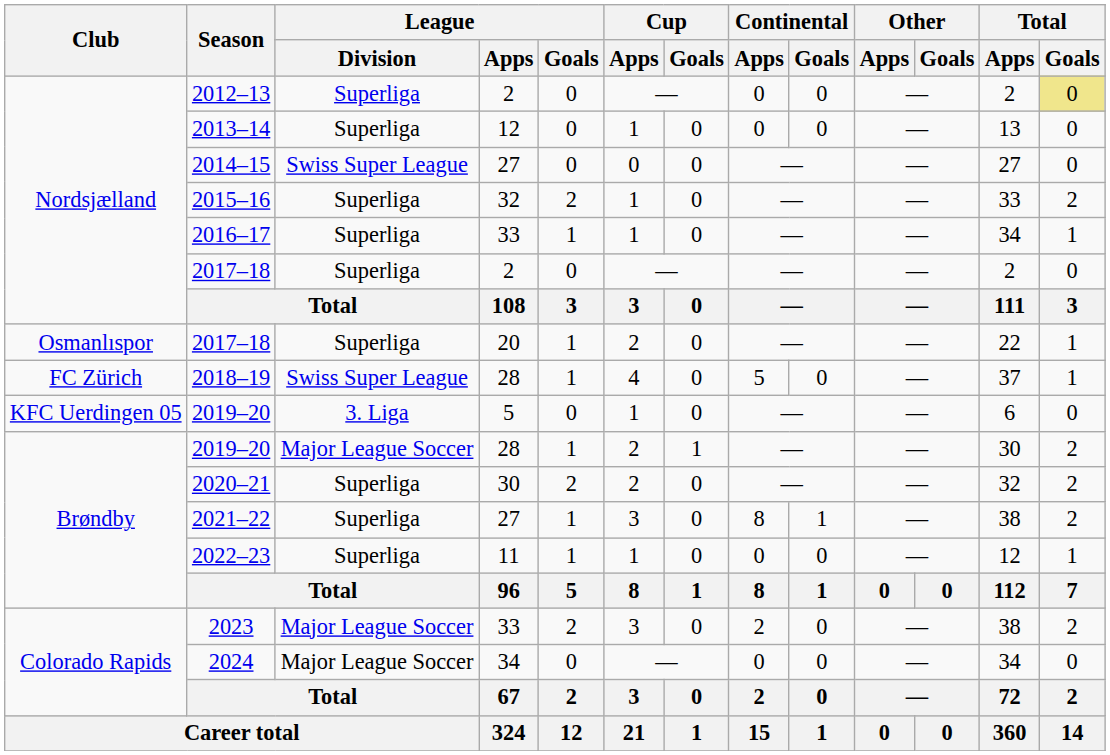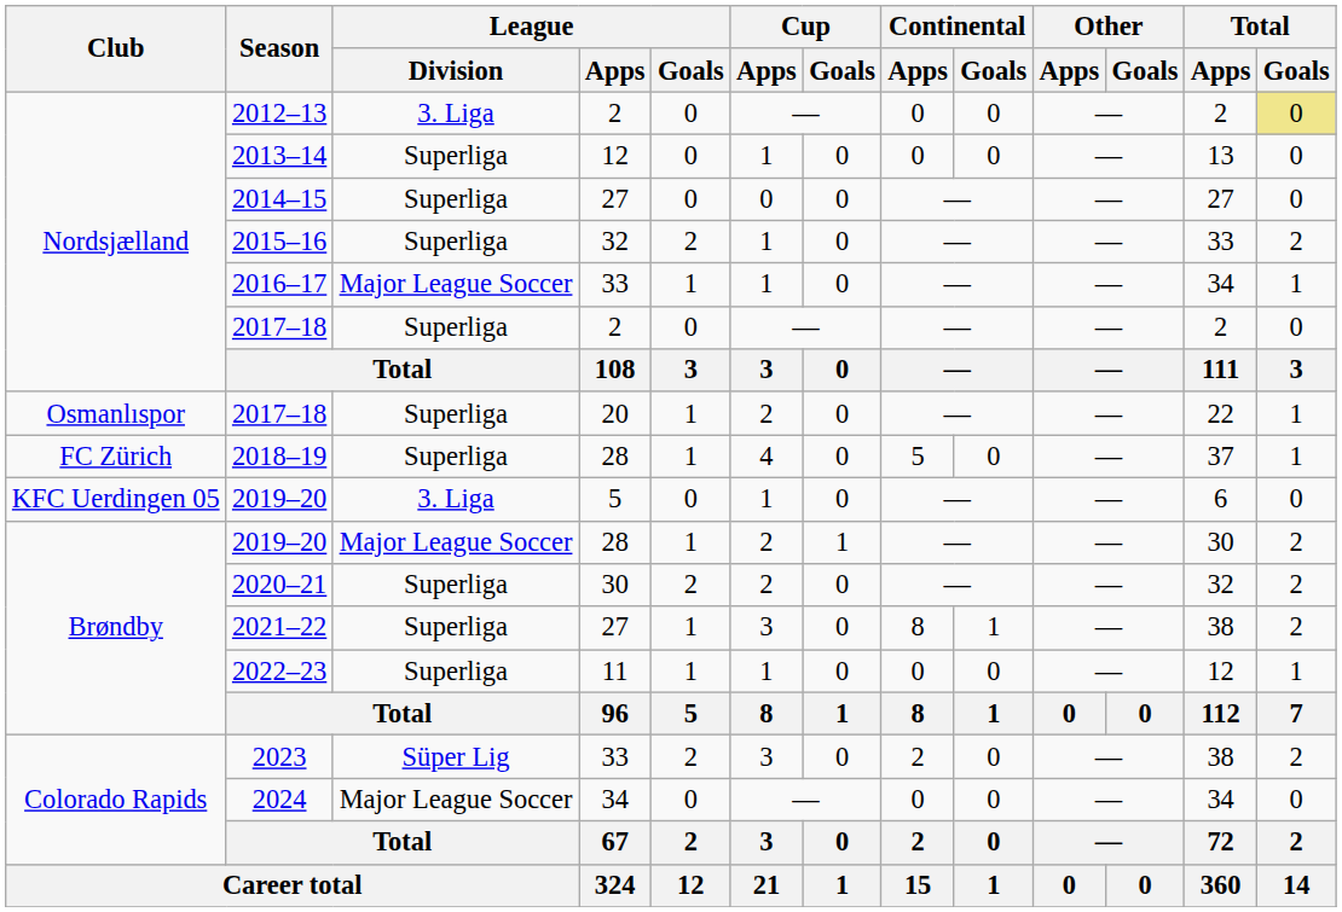 <table class="wikitable" style="text-align:center">
 <tr>
 <th rowspan="2">Club</th>
 <th rowspan="2">Season</th>
 <th colspan="3">League</th>
 <th colspan="2">Cup</th>
 <th colspan="2">Continental</th>
 <th colspan="2">Other</th>
 <th colspan="2">Total</th>
 </tr>
 <tr>
 <th>Division</th>
 <th>Apps</th>
 <th>Goals</th>
 <th>Apps</th>
 <th>Goals</th>
 <th>Apps</th>
 <th>Goals</th>
 <th>Apps</th>
 <th>Goals</th>
 <th>Apps</th>
 <th>Goals</th>
 </tr>
 <tr>
 <td rowspan="7"><a href='#'>Nordsjælland</a></td>
 <td><a href='#'>2012–13</a></td>
-<td><a href='#'>Superliga</a></td>
+<td><a href='#'>3. Liga</a></td>
 <td>2</td>
 <td>0</td>
 <td colspan="2">—</td>
 <td>0</td>
 <td>0</td>
 <td colspan="2">—</td>
 <td>2</td>
 <td style="background: khaki;">0</td>
 </tr>
 <tr>
 <td><a href='#'>2013–14</a></td>
 <td>Superliga</td>
 <td>12</td>
 <td>0</td>
 <td>1</td>
 <td>0</td>
 <td>0</td>
 <td>0</td>
 <td colspan="2">—</td>
 <td>13</td>
 <td>0</td>
 </tr>
 <tr>
 <td><a href='#'>2014–15</a></td>
-<td><a href='#'>Swiss Super League</a></td>
+<td>Superliga</td>
 <td>27</td>
 <td>0</td>
 <td>0</td>
 <td>0</td>
 <td colspan="2">—</td>
 <td colspan="2">—</td>
 <td>27</td>
 <td>0</td>
 </tr>
 <tr>
 <td><a href='#'>2015–16</a></td>
 <td>Superliga</td>
 <td>32</td>
 <td>2</td>
 <td>1</td>
 <td>0</td>
 <td colspan="2">—</td>
 <td colspan="2">—</td>
 <td>33</td>
 <td>2</td>
 </tr>
 <tr>
 <td><a href='#'>2016–17</a></td>
-<td>Superliga</td>
+<td><a href='#'>Major League Soccer</a></td>
 <td>33</td>
 <td>1</td>
 <td>1</td>
 <td>0</td>
 <td colspan="2">—</td>
 <td colspan="2">—</td>
 <td>34</td>
 <td>1</td>
 </tr>
 <tr>
 <td><a href='#'>2017–18</a></td>
 <td>Superliga</td>
 <td>2</td>
 <td>0</td>
 <td colspan="2">—</td>
 <td colspan="2">—</td>
 <td colspan="2">—</td>
 <td>2</td>
 <td>0</td>
 </tr>
 <tr>
 <th colspan="2">Total</th>
 <th>108</th>
 <th>3</th>
 <th>3</th>
 <th>0</th>
 <th colspan="2">—</th>
 <th colspan="2">—</th>
 <th>111</th>
 <th>3</th>
 </tr>
 <tr>
 <td><a href='#'>Osmanlıspor</a></td>
 <td><a href='#'>2017–18</a></td>
 <td>Superliga</td>
 <td>20</td>
 <td>1</td>
 <td>2</td>
 <td>0</td>
 <td colspan="2">—</td>
 <td colspan="2">—</td>
 <td>22</td>
 <td>1</td>
 </tr>
 <tr>
 <td><a href='#'>FC Zürich</a></td>
 <td><a href='#'>2018–19</a></td>
-<td><a href='#'>Swiss Super League</a></td>
+<td>Superliga</td>
 <td>28</td>
 <td>1</td>
 <td>4</td>
 <td>0</td>
 <td>5</td>
 <td>0</td>
 <td colspan="2">—</td>
 <td>37</td>
 <td>1</td>
 </tr>
 <tr>
 <td><a href='#'>KFC Uerdingen 05</a></td>
 <td><a href='#'>2019–20</a></td>
 <td><a href='#'>3. Liga</a></td>
 <td>5</td>
 <td>0</td>
 <td>1</td>
 <td>0</td>
 <td colspan="2">—</td>
 <td colspan="2">—</td>
 <td>6</td>
 <td>0</td>
 </tr>
 <tr>
 <td rowspan="5"><a href='#'>Brøndby</a></td>
 <td><a href='#'>2019–20</a></td>
 <td><a href='#'>Major League Soccer</a></td>
 <td>28</td>
 <td>1</td>
 <td>2</td>
 <td>1</td>
 <td colspan="2">—</td>
 <td colspan="2">—</td>
 <td>30</td>
 <td>2</td>
 </tr>
 <tr>
 <td><a href='#'>2020–21</a></td>
 <td>Superliga</td>
 <td>30</td>
 <td>2</td>
 <td>2</td>
 <td>0</td>
 <td colspan="2">—</td>
 <td colspan="2">—</td>
 <td>32</td>
 <td>2</td>
 </tr>
 <tr>
 <td><a href='#'>2021–22</a></td>
 <td>Superliga</td>
 <td>27</td>
 <td>1</td>
 <td>3</td>
 <td>0</td>
 <td>8</td>
 <td>1</td>
 <td colspan="2">—</td>
 <td>38</td>
 <td>2</td>
 </tr>
 <tr>
 <td><a href='#'>2022–23</a></td>
 <td>Superliga</td>
 <td>11</td>
 <td>1</td>
 <td>1</td>
 <td>0</td>
 <td>0</td>
 <td>0</td>
 <td colspan="2">—</td>
 <td>12</td>
 <td>1</td>
 </tr>
 <tr>
 <th colspan="2">Total</th>
 <th>96</th>
 <th>5</th>
 <th>8</th>
 <th>1</th>
 <th>8</th>
 <th>1</th>
 <th>0</th>
 <th>0</th>
 <th>112</th>
 <th>7</th>
 </tr>
 <tr>
 <td rowspan="3"><a href='#'>Colorado Rapids</a></td>
 <td><a href='#'>2023</a></td>
-<td><a href='#'>Major League Soccer</a></td>
+<td><a href='#'>Süper Lig</a></td>
 <td>33</td>
 <td>2</td>
 <td>3</td>
 <td>0</td>
 <td>2</td>
 <td>0</td>
 <td colspan="2">—</td>
 <td>38</td>
 <td>2</td>
 </tr>
 <tr>
 <td><a href='#'>2024</a></td>
 <td>Major League Soccer</td>
 <td>34</td>
 <td>0</td>
 <td colspan="2">—</td>
 <td>0</td>
 <td>0</td>
 <td colspan="2">—</td>
 <td>34</td>
 <td>0</td>
 </tr>
 <tr>
 <th colspan="2">Total</th>
 <th>67</th>
 <th>2</th>
 <th>3</th>
 <th>0</th>
 <th>2</th>
 <th>0</th>
 <th colspan="2">—</th>
 <th>72</th>
 <th>2</th>
 </tr>
 <tr>
 <th colspan="3">Career total</th>
 <th>324</th>
 <th>12</th>
 <th>21</th>
 <th>1</th>
 <th>15</th>
 <th>1</th>
 <th>0</th>
 <th>0</th>
 <th>360</th>
 <th>14</th>
 </tr>
 </table>
